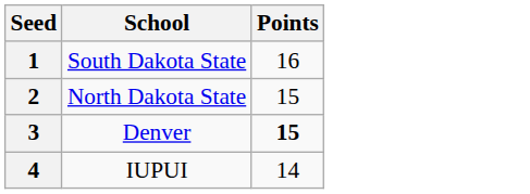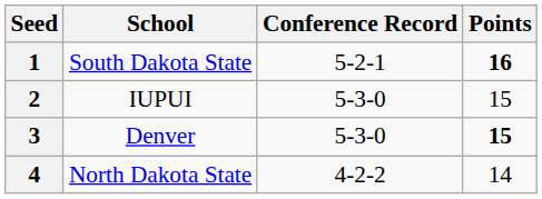 <table class="wikitable" style="text-align:center">
 <tr>
 <th>Seed</th>
 <th>School</th>
+<th>Conference Record</th>
 <th>Points</th>
 </tr>
 <tr>
 <th>1</th>
 <td><a href='#'>South Dakota State</a></td>
-<td>16</td>
+<td>5-2-1</td>
+<td><strong>16</strong></td>
 </tr>
 <tr>
 <th>2</th>
-<td><a href='#'>North Dakota State</a></td>
+<td>IUPUI</td>
+<td>5-3-0</td>
 <td>15</td>
 </tr>
 <tr>
 <th>3</th>
 <td><a href='#'>Denver</a></td>
+<td>5-3-0</td>
 <td><strong>15</strong></td>
 </tr>
 <tr>
 <th>4</th>
-<td>IUPUI</td>
+<td><a href='#'>North Dakota State</a></td>
+<td>4-2-2</td>
 <td>14</td>
 </tr>
 </table>
